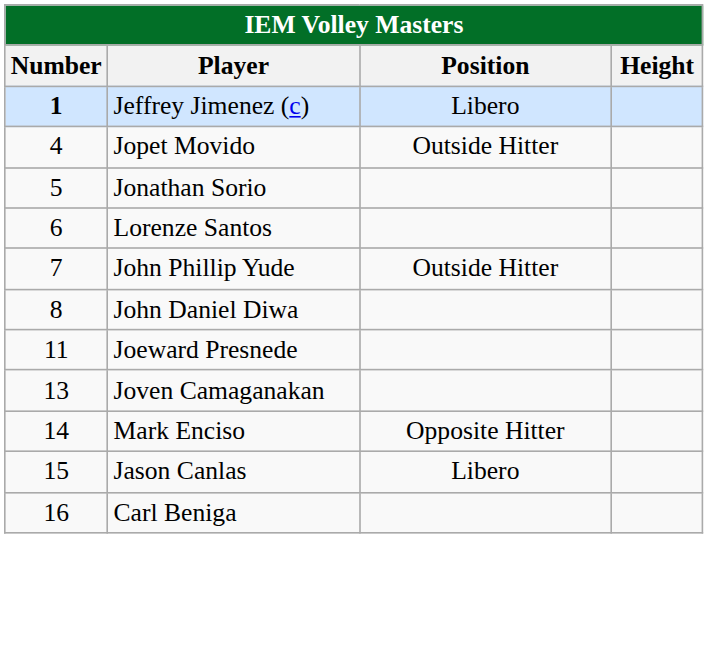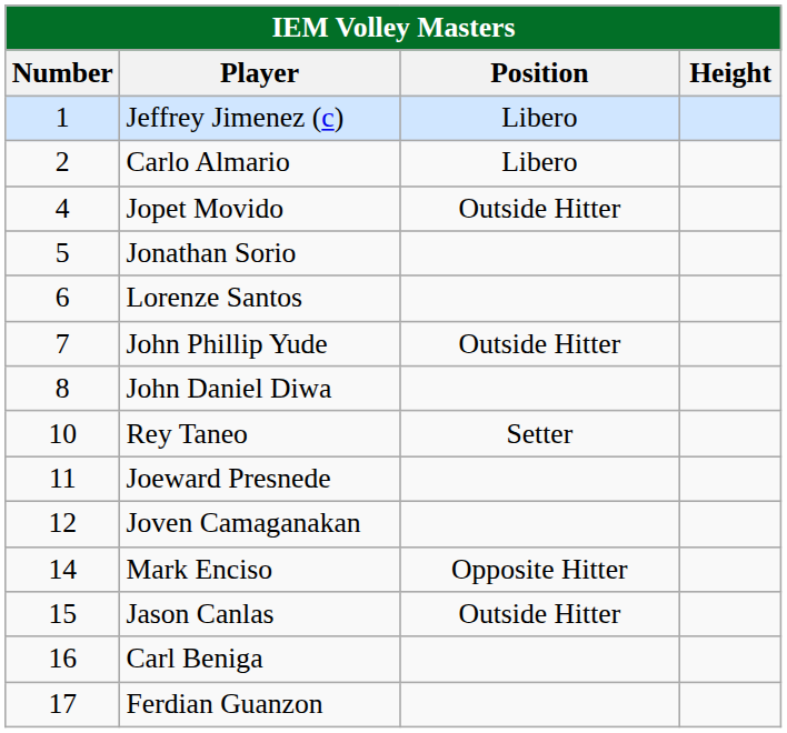 <table class="wikitable sortable" style="text-align:center;">
 <tr>
 <th colspan="4" style= "background: #026f27; color: #FFFFFF; text-align: center"><strong>IEM Volley Masters</strong></th>
 </tr>
 <tr>
 <th width=5px>Number</th>
 <th width=150px>Player</th>
 <th width=150px>Position</th>
 <th width=50px>Height</th>
 </tr>
 <tr style="background:#D0E6FF;">
-<td><strong>1</strong></td>
+<td>1</td>
 <td style="text-align: left">Jeffrey Jimenez (<a href='#'>c</a>)</td>
+<td>Libero</td>
+<td></td>
+</tr>
+<tr>
+<td>2</td>
+<td style="text-align: left">Carlo Almario</td>
 <td>Libero</td>
 <td></td>
 </tr>
 <tr>
 <td>4</td>
 <td style="text-align: left">Jopet Movido</td>
 <td>Outside Hitter</td>
 <td></td>
 </tr>
 <tr>
 <td>5</td>
 <td style="text-align: left">Jonathan Sorio</td>
 <td></td>
 <td></td>
 </tr>
 <tr>
 <td>6</td>
 <td style="text-align: left">Lorenze Santos</td>
 <td></td>
 <td></td>
 </tr>
 <tr>
 <td>7</td>
 <td style="text-align: left">John Phillip Yude</td>
 <td>Outside Hitter</td>
 <td></td>
 </tr>
 <tr>
 <td>8</td>
 <td style="text-align: left">John Daniel Diwa</td>
 <td></td>
 <td></td>
 </tr>
 <tr>
+<td>10</td>
+<td style="text-align: left">Rey Taneo</td>
+<td>Setter</td>
+<td></td>
+</tr>
+<tr>
 <td>11</td>
 <td style="text-align: left">Joeward Presnede</td>
 <td></td>
 <td></td>
 </tr>
 <tr>
-<td>13</td>
+<td>12</td>
 <td style="text-align: left">Joven Camaganakan</td>
 <td></td>
 <td></td>
 </tr>
 <tr>
 <td>14</td>
 <td style="text-align: left">Mark Enciso</td>
 <td>Opposite Hitter</td>
 <td></td>
 </tr>
 <tr>
 <td>15</td>
 <td style="text-align: left">Jason Canlas</td>
-<td>Libero</td>
+<td>Outside Hitter</td>
 <td></td>
 </tr>
 <tr>
 <td>16</td>
 <td style="text-align: left">Carl Beniga</td>
 <td></td>
 <td></td>
 </tr>
+<tr>
+<td>17</td>
+<td style="text-align: left">Ferdian Guanzon</td>
+<td></td>
+<td></td>
+</tr>
 </table>
